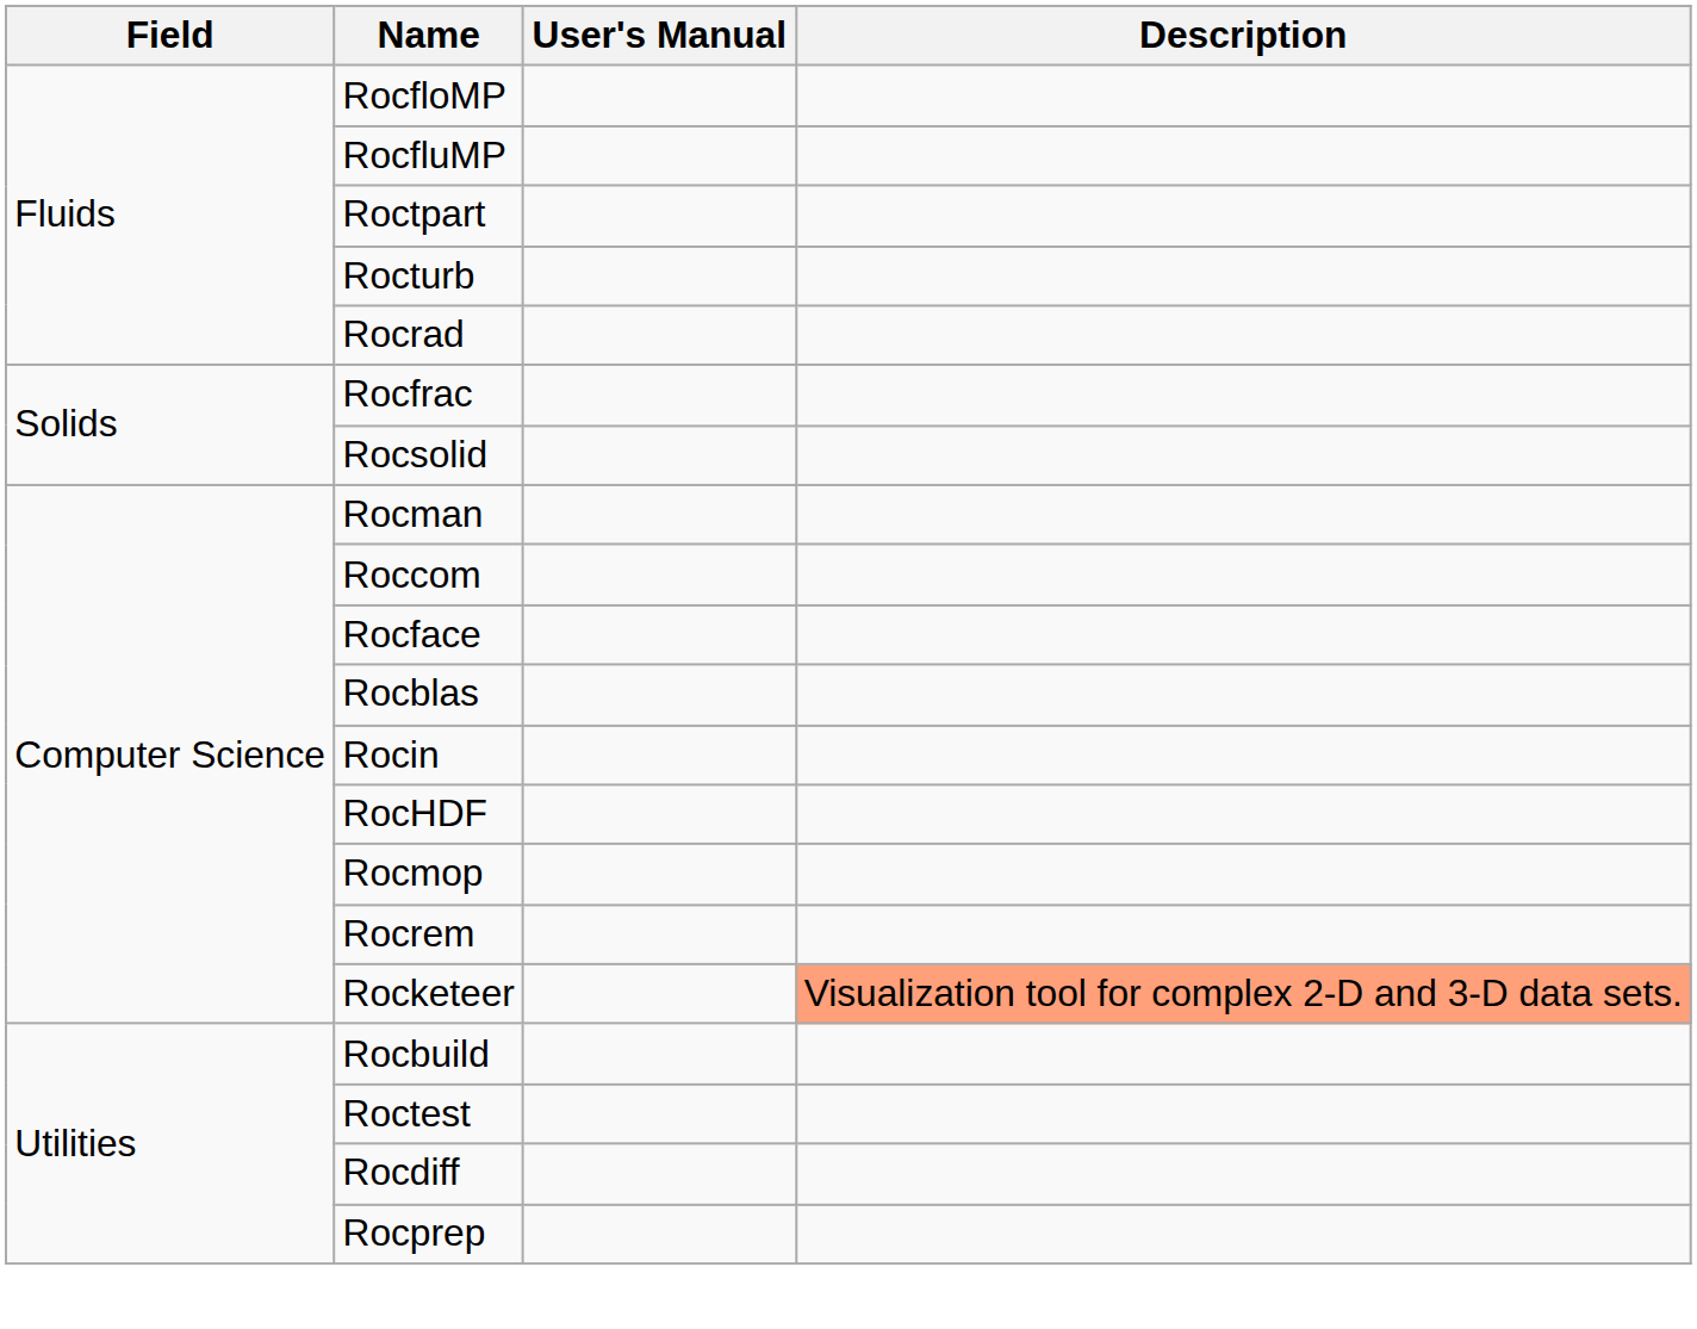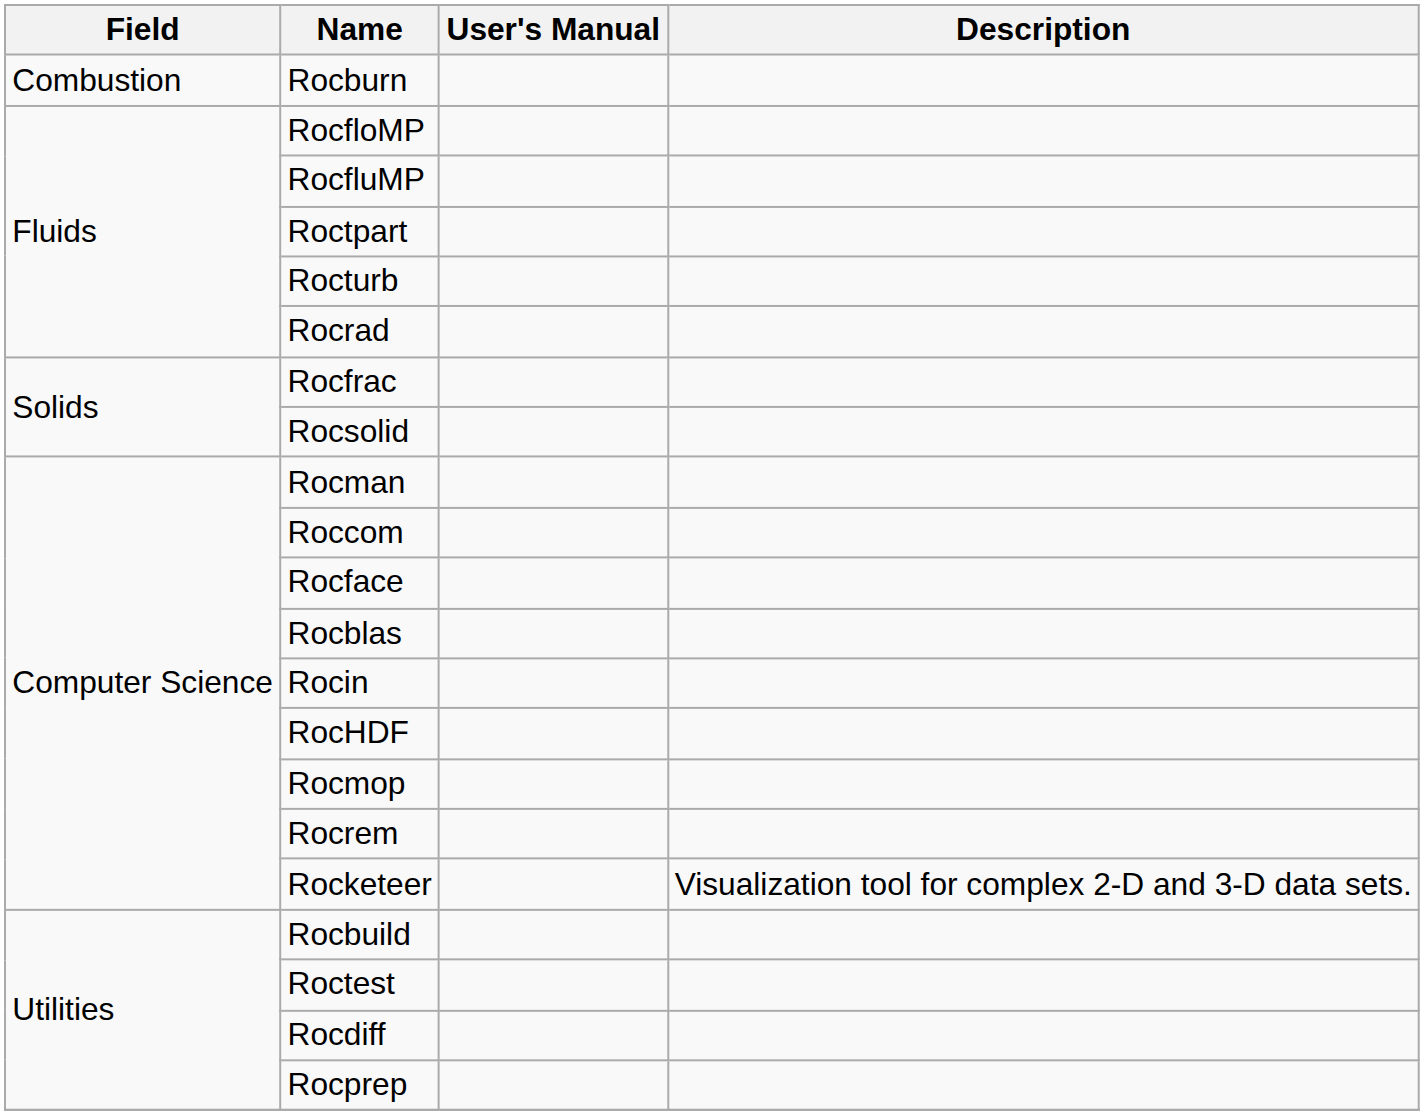 <table class="wikitable">
 <tr>
 <th>Field</th>
 <th>Name</th>
 <th class="unsortable">User's Manual</th>
 <th>Description</th>
+</tr>
+<tr>
+<td>Combustion</td>
+<td>Rocburn</td>
+<td></td>
+<td></td>
 </tr>
 <tr>
 <td rowspan=5>Fluids</td>
 <td>RocfloMP</td>
 <td></td>
 <td></td>
 </tr>
 <tr>
 <td>RocfluMP</td>
 <td></td>
 <td></td>
 </tr>
 <tr>
 <td>Roctpart</td>
 <td></td>
 <td></td>
 </tr>
 <tr>
 <td>Rocturb</td>
 <td></td>
 <td></td>
 </tr>
 <tr>
 <td>Rocrad</td>
 <td></td>
 <td></td>
 </tr>
 <tr>
 <td rowspan=2>Solids</td>
 <td>Rocfrac</td>
 <td></td>
 <td></td>
 </tr>
 <tr>
 <td>Rocsolid</td>
 <td></td>
 <td></td>
 </tr>
 <tr>
 <td rowspan=9>Computer Science</td>
 <td>Rocman</td>
 <td></td>
 <td></td>
 </tr>
 <tr>
 <td>Roccom</td>
 <td></td>
 <td></td>
 </tr>
 <tr>
 <td>Rocface</td>
 <td></td>
 <td></td>
 </tr>
 <tr>
 <td>Rocblas</td>
 <td></td>
 <td></td>
 </tr>
 <tr>
 <td>Rocin</td>
 <td></td>
 <td></td>
 </tr>
 <tr>
 <td>RocHDF</td>
 <td></td>
 <td></td>
 </tr>
 <tr>
 <td>Rocmop</td>
 <td></td>
 <td></td>
 </tr>
 <tr>
 <td>Rocrem</td>
 <td></td>
 <td></td>
 </tr>
 <tr>
 <td>Rocketeer</td>
 <td></td>
-<td style="background: lightsalmon;">Visualization tool for complex 2-D and 3-D data sets.</td>
+<td>Visualization tool for complex 2-D and 3-D data sets.</td>
 </tr>
 <tr>
 <td rowspan=4>Utilities</td>
 <td>Rocbuild</td>
 <td></td>
 <td></td>
 </tr>
 <tr>
 <td>Roctest</td>
 <td></td>
 <td></td>
 </tr>
 <tr>
 <td>Rocdiff</td>
 <td></td>
 <td></td>
 </tr>
 <tr>
 <td>Rocprep</td>
 <td></td>
 <td></td>
 </tr>
 <tr>
 </tr>
 </table>
